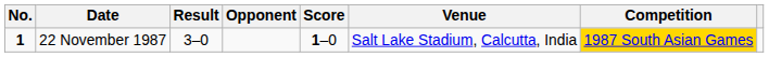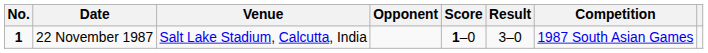 <table class="wikitable plainrowheaders sortable">
 <tr>
 <th scope="col">No.</th>
 <th scope="col">Date</th>
-<th scope="col">Result</th>
+<th scope="col">Venue</th>
 <th scope="col">Opponent</th>
 <th scope="col">Score</th>
-<th scope="col">Venue</th>
+<th scope="col">Result</th>
 <th scope="col">Competition</th>
 <th scope="col" class="unsortable"></th>
 </tr>
 <tr>
 <td align="center"><strong>1</strong></td>
 <td>22 November 1987</td>
-<td align="center">3–0</td>
+<td><a href='#'>Salt Lake Stadium</a>, <a href='#'>Calcutta</a>, India</td>
 <td></td>
 <td align="center"><strong>1</strong>–0</td>
-<td><a href='#'>Salt Lake Stadium</a>, <a href='#'>Calcutta</a>, India</td>
-<td style="background: gold;"><a href='#'>1987 South Asian Games</a></td>
+<td align="center">3–0</td>
+<td><a href='#'>1987 South Asian Games</a></td>
 <td></td>
 </tr>
 </table>
